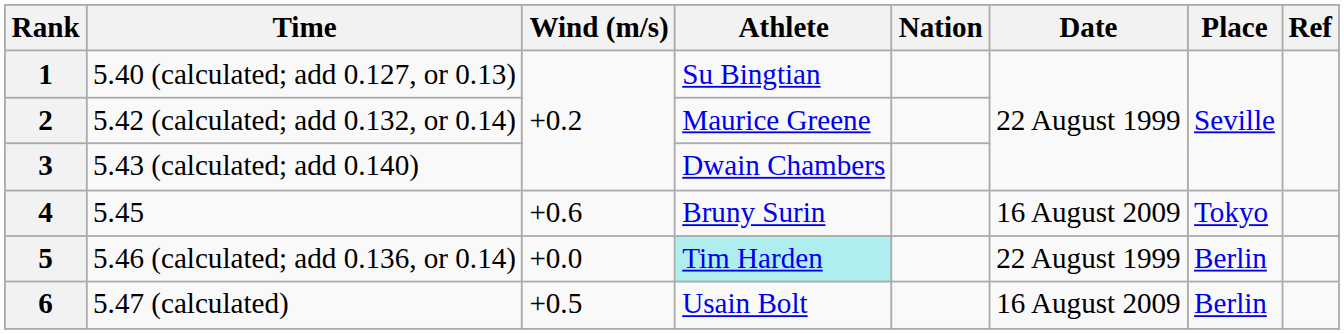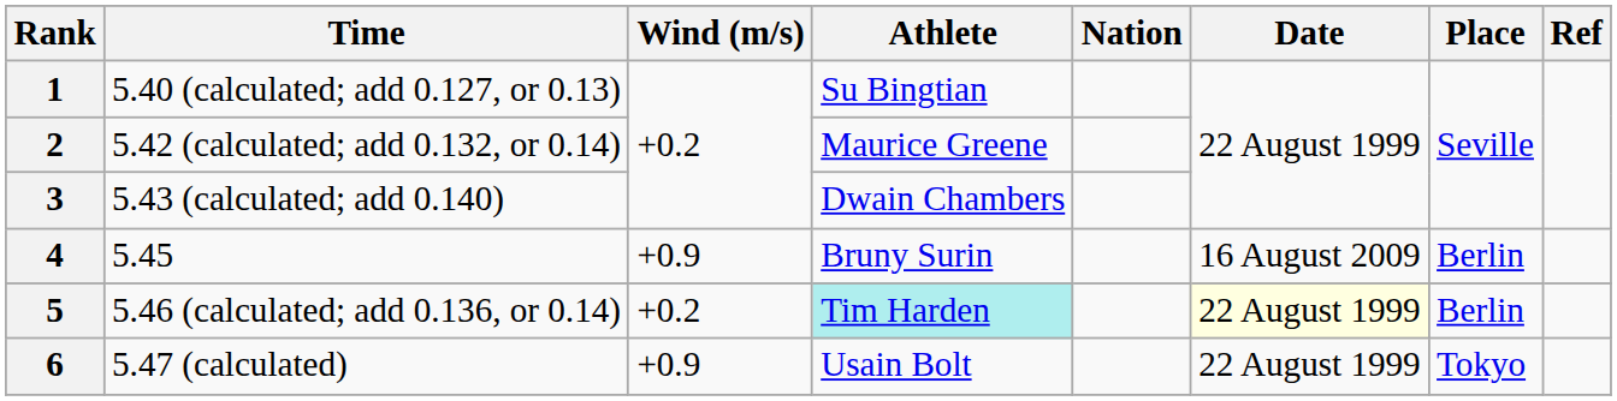 <table class="wikitable">
 <tr>
 <th>Rank</th>
 <th>Time</th>
 <th>Wind (m/s)</th>
 <th>Athlete</th>
 <th>Nation</th>
 <th>Date</th>
 <th>Place</th>
 <th>Ref</th>
 </tr>
 <tr>
 <th>1</th>
 <td>5.40 (calculated; add 0.127, or 0.13)</td>
 <td rowspan="3">+0.2</td>
 <td><a href='#'>Su Bingtian</a></td>
 <td></td>
 <td rowspan="3">22 August 1999</td>
 <td rowspan="3"><a href='#'>Seville</a></td>
 <td rowspan="3"></td>
 </tr>
 <tr>
 <th>2</th>
 <td>5.42 (calculated; add 0.132, or 0.14)</td>
 <td><a href='#'>Maurice Greene</a></td>
 <td></td>
 </tr>
 <tr>
 <th>3</th>
 <td>5.43 (calculated; add 0.140)</td>
 <td><a href='#'>Dwain Chambers</a></td>
 <td></td>
 </tr>
 <tr>
 <th>4</th>
 <td>5.45</td>
-<td>+0.6</td>
+<td>+0.9</td>
 <td><a href='#'>Bruny Surin</a></td>
 <td></td>
 <td>16 August 2009</td>
-<td><a href='#'>Tokyo</a></td>
+<td><a href='#'>Berlin</a></td>
 <td></td>
 </tr>
 <tr>
 <th>5</th>
 <td>5.46 (calculated; add 0.136, or 0.14)</td>
-<td>+0.0</td>
+<td>+0.2</td>
 <td style="background: paleturquoise;"><a href='#'>Tim Harden</a></td>
 <td></td>
-<td>22 August 1999</td>
+<td style="background: lightyellow;">22 August 1999</td>
 <td><a href='#'>Berlin</a></td>
 <td></td>
 </tr>
 <tr>
 <th>6</th>
 <td>5.47 (calculated)</td>
-<td>+0.5</td>
+<td>+0.9</td>
 <td><a href='#'>Usain Bolt</a></td>
 <td></td>
-<td>16 August 2009</td>
-<td><a href='#'>Berlin</a></td>
+<td>22 August 1999</td>
+<td><a href='#'>Tokyo</a></td>
 <td></td>
 </tr>
 </table>
